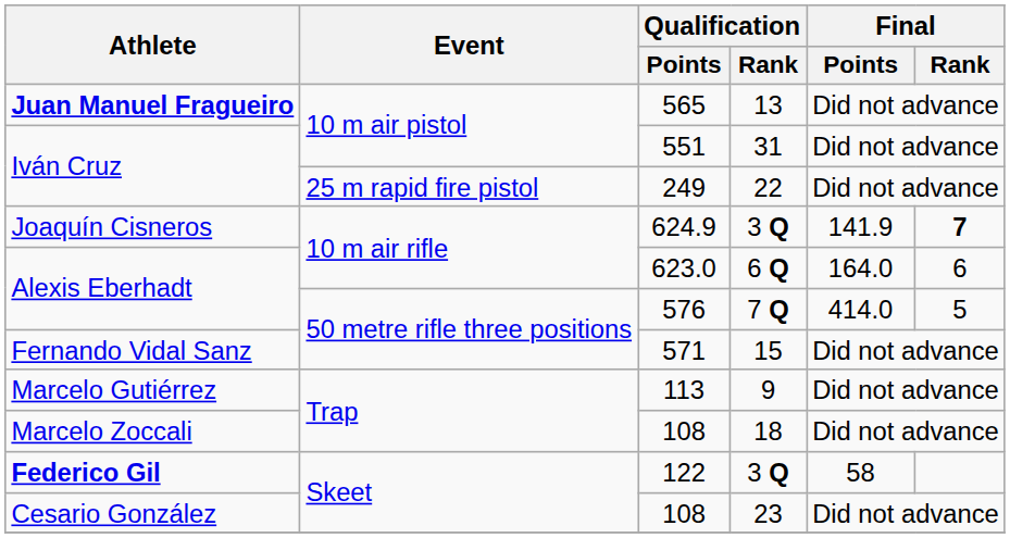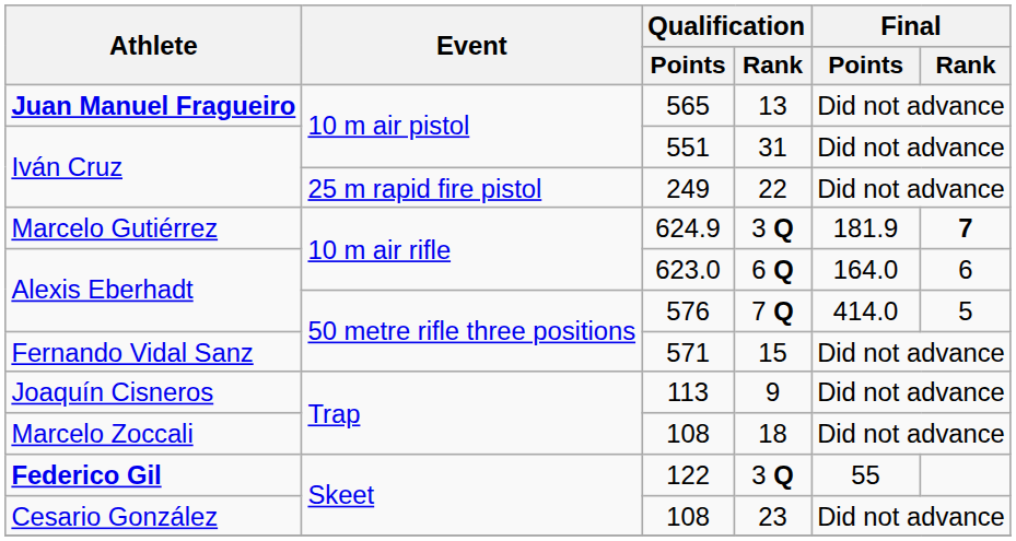 <table class=wikitable style=font-size:90%;text-align:center>
 <tr>
 <th rowspan=2>Athlete</th>
 <th rowspan=2>Event</th>
 <th colspan=2>Qualification</th>
 <th colspan=2>Final</th>
 </tr>
 <tr style=font-size:95%>
 <th>Points</th>
 <th>Rank</th>
 <th>Points</th>
 <th>Rank</th>
 </tr>
 <tr>
 <td align=left><strong><a href='#'>Juan Manuel Fragueiro</a></strong></td>
 <td align=left rowspan=2><a href='#'>10 m air pistol</a></td>
 <td>565</td>
 <td>13</td>
 <td colspan=2>Did not advance</td>
 </tr>
 <tr>
 <td align=left rowspan=2><a href='#'>Iván Cruz</a></td>
 <td>551</td>
 <td>31</td>
 <td colspan=2>Did not advance</td>
 </tr>
 <tr>
 <td align=left><a href='#'>25 m rapid fire pistol</a></td>
 <td>249</td>
 <td>22</td>
 <td colspan=2>Did not advance</td>
 </tr>
 <tr>
-<td align=left><a href='#'>Joaquín Cisneros</a></td>
+<td align=left><a href='#'>Marcelo Gutiérrez</a></td>
 <td align=left rowspan=2><a href='#'>10 m air rifle</a></td>
 <td>624.9</td>
 <td>3 <strong>Q</strong></td>
-<td>141.9</td>
+<td>181.9</td>
 <td><strong>7</strong></td>
 </tr>
 <tr>
 <td align=left rowspan=2><a href='#'>Alexis Eberhadt</a></td>
 <td>623.0</td>
 <td>6 <strong>Q</strong></td>
 <td>164.0</td>
 <td>6</td>
 </tr>
 <tr>
 <td align=left rowspan=2><a href='#'>50 metre rifle three positions</a></td>
 <td>576</td>
 <td>7 <strong>Q</strong></td>
 <td>414.0</td>
 <td>5</td>
 </tr>
 <tr>
 <td align=left><a href='#'>Fernando Vidal Sanz</a></td>
 <td>571</td>
 <td>15</td>
 <td colspan=2>Did not advance</td>
 </tr>
 <tr>
-<td align=left><a href='#'>Marcelo Gutiérrez</a></td>
+<td align=left><a href='#'>Joaquín Cisneros</a></td>
 <td align=left rowspan=2><a href='#'>Trap</a></td>
 <td>113</td>
 <td>9</td>
 <td colspan=2>Did not advance</td>
 </tr>
 <tr>
 <td align=left><a href='#'>Marcelo Zoccali</a></td>
 <td>108</td>
 <td>18</td>
 <td colspan=2>Did not advance</td>
 </tr>
 <tr>
 <td align=left><strong><a href='#'>Federico Gil</a></strong></td>
 <td align=left rowspan=2><a href='#'>Skeet</a></td>
 <td>122</td>
 <td>3 <strong>Q</strong></td>
-<td>58</td>
+<td>55</td>
 <td></td>
 </tr>
 <tr>
 <td align=left><a href='#'>Cesario González</a></td>
 <td>108</td>
 <td>23</td>
 <td colspan=2>Did not advance</td>
 </tr>
 <tr>
 </tr>
 </table>
